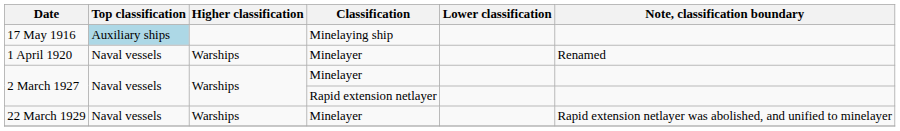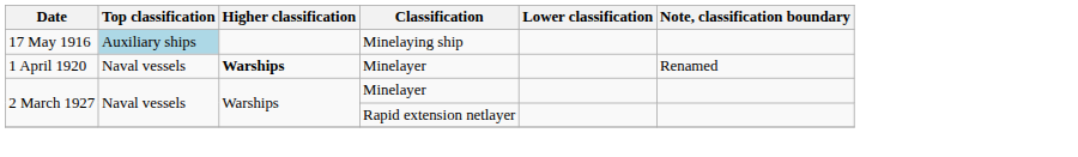 <table class="wikitable">
 <tr>
 <th>Date</th>
 <th>Top classification</th>
 <th>Higher classification</th>
 <th>Classification</th>
 <th>Lower classification</th>
 <th>Note, classification boundary</th>
 </tr>
 <tr>
 <td>17 May 1916</td>
 <td style="background: lightblue;">Auxiliary ships</td>
 <td></td>
 <td>Minelaying ship</td>
 <td></td>
 <td></td>
 </tr>
 <tr>
 <td>1 April 1920</td>
 <td>Naval vessels</td>
-<td>Warships</td>
+<td><strong>Warships</strong></td>
 <td>Minelayer</td>
 <td></td>
 <td>Renamed</td>
 </tr>
 <tr>
 <td rowspan="2">2 March 1927</td>
 <td rowspan="2">Naval vessels</td>
 <td rowspan="2">Warships</td>
 <td>Minelayer</td>
 <td></td>
 <td></td>
 </tr>
 <tr>
 <td>Rapid extension netlayer</td>
 <td></td>
 <td></td>
 </tr>
 <tr>
-<td>22 March 1929</td>
-<td>Naval vessels</td>
-<td>Warships</td>
-<td>Minelayer</td>
-<td></td>
-<td>Rapid extension netlayer was abolished, and unified to minelayer</td>
-</tr>
-<tr>
 </tr>
 </table>
